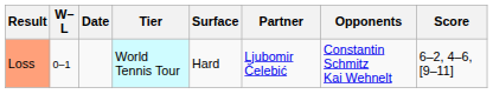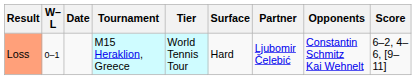 <table class="sortable wikitable">
 <tr>
 <th>Result</th>
 <th class="unsortable">W–L</th>
 <th>Date</th>
+<th>Tournament</th>
 <th>Tier</th>
 <th>Surface</th>
 <th>Partner</th>
 <th>Opponents</th>
 <th class="unsortable">Score</th>
 </tr>
 <tr>
 <td bgcolor=FFA07A>Loss</td>
 <td><small>0–1</small></td>
 <td></td>
+<td style="background:#cffcff;">M15 <a href='#'>Heraklion</a>, Greece</td>
 <td style="background:#cffcff;">World Tennis Tour</td>
 <td>Hard</td>
 <td> <a href='#'>Ljubomir Čelebić</a></td>
 <td> <a href='#'>Constantin Schmitz</a><br> <a href='#'>Kai Wehnelt</a></td>
 <td>6–2, 4–6, [9–11]</td>
 </tr>
 </table>
